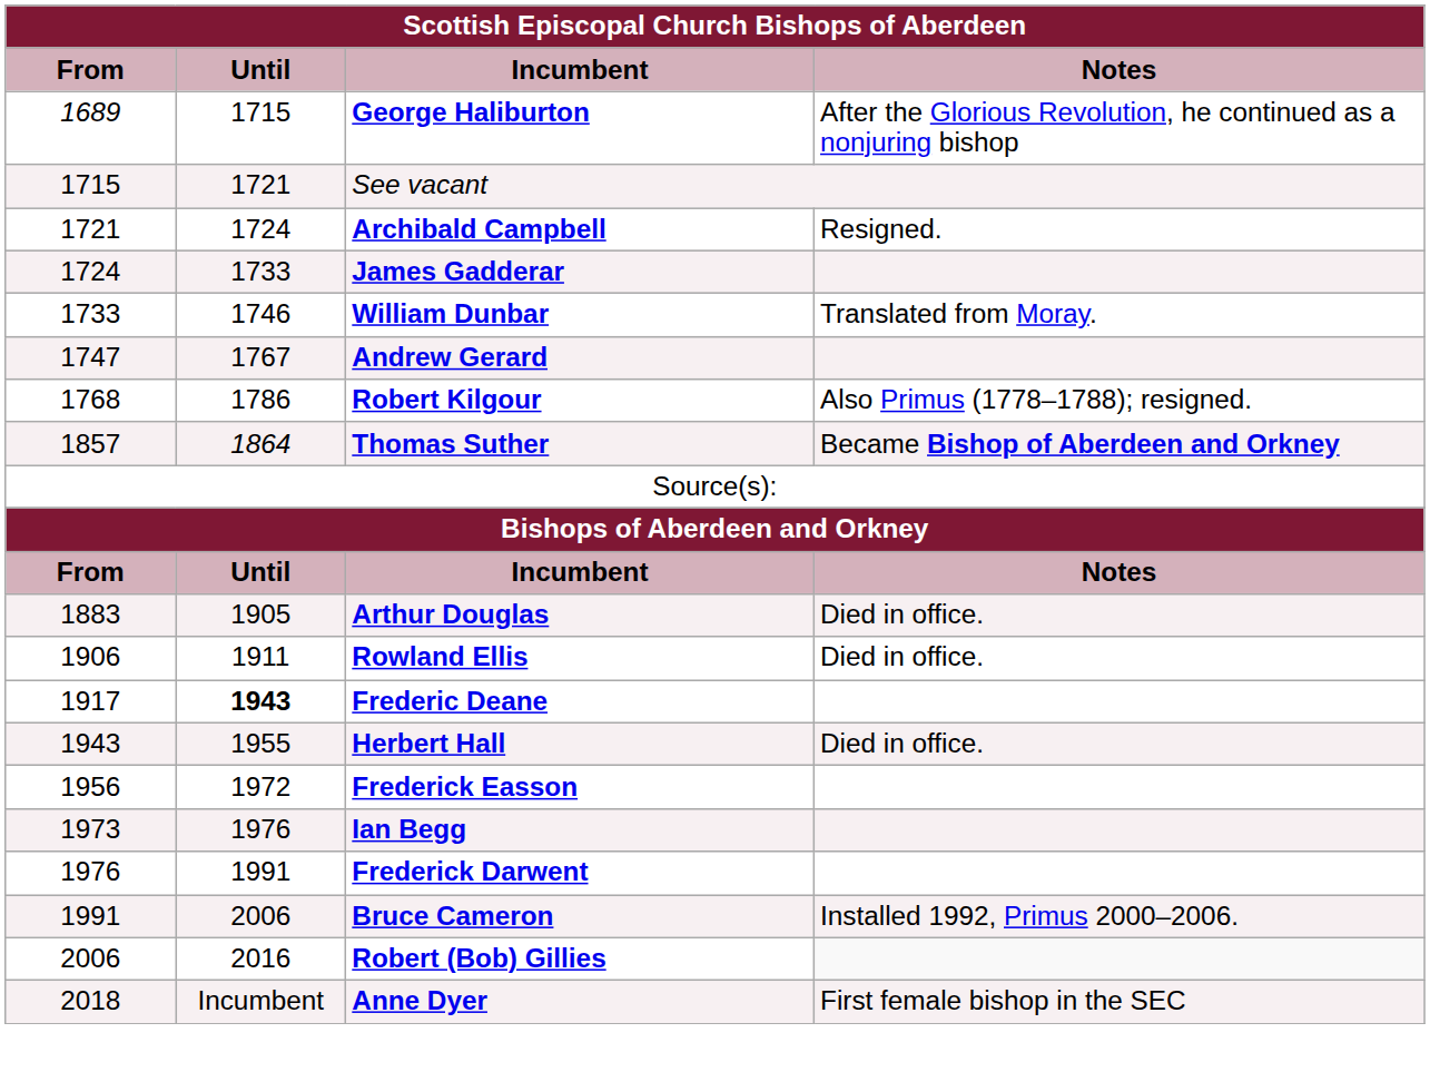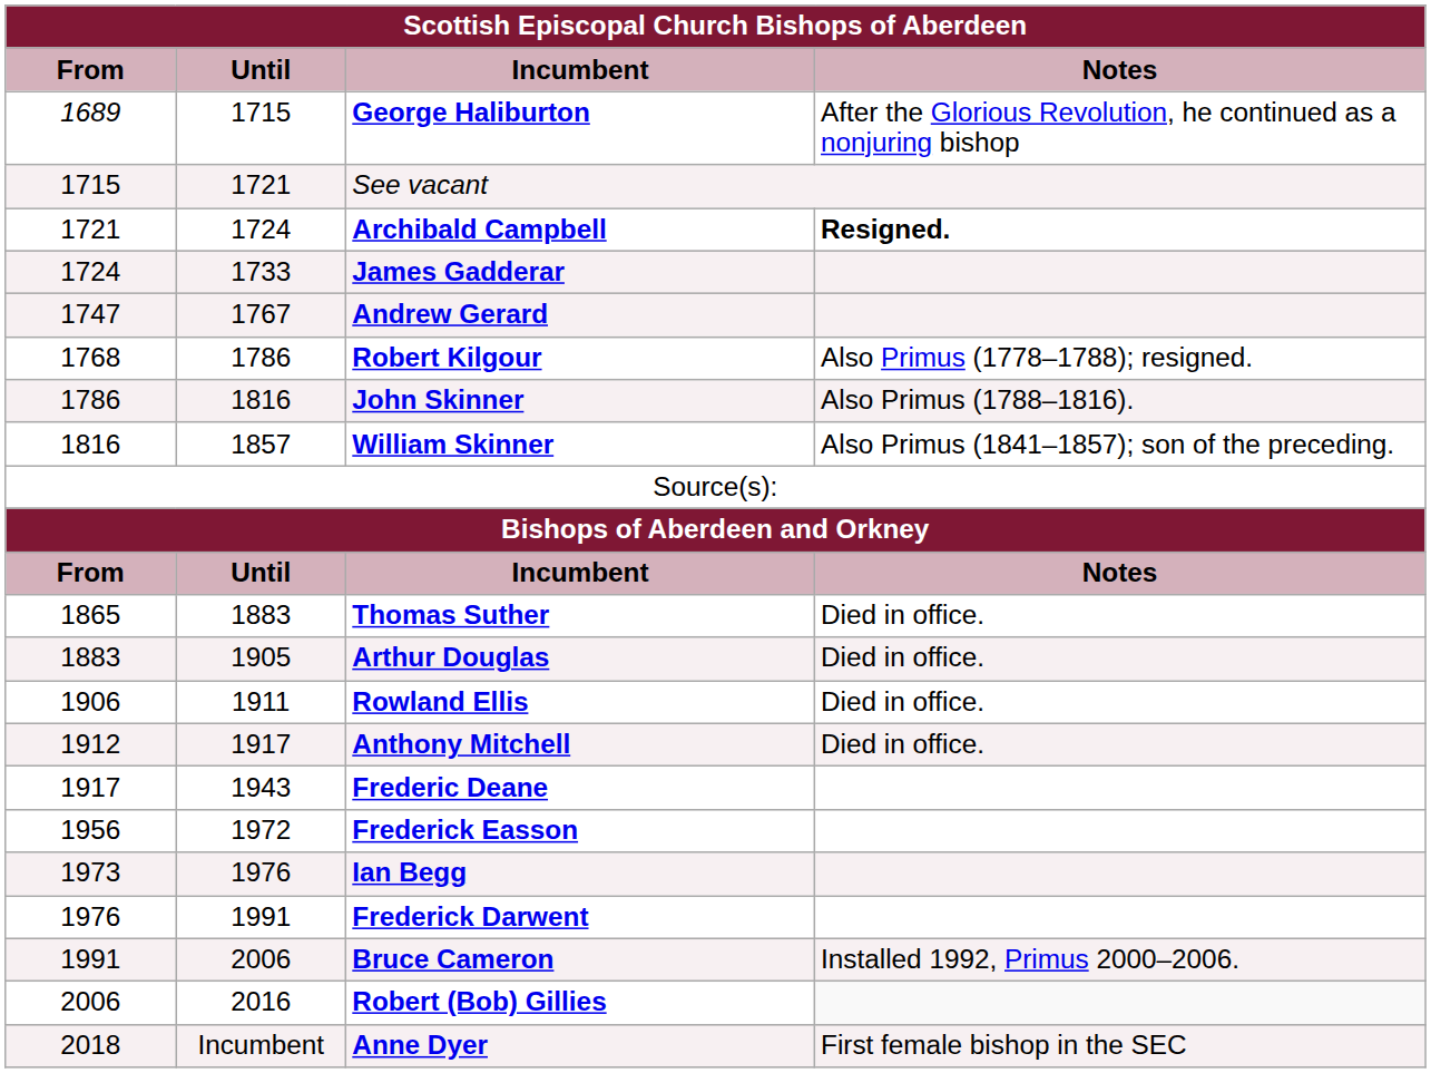 <table class="wikitable" style="width:95%;" border="1" cellpadding="2">
 <tr>
 <th colspan="4" style="background-color: #7F1734; color: white;">Scottish Episcopal Church Bishops of Aberdeen</th>
 </tr>
 <tr>
 <th style="background-color: #D4B1BB; width: 12%;">From</th>
 <th style="background-color: #D4B1BB; width: 12%;">Until</th>
 <th style="background-color: #D4B1BB; width: 26%;">Incumbent</th>
 <th style="background-color: #D4B1BB; width: 45%;">Notes</th>
 </tr>
 <tr valign="top" style="background-color: white;">
 <td style="text-align: center;"><em>1689</em></td>
 <td style="text-align: center;">1715</td>
 <td><strong><a href='#'>George Haliburton</a></strong></td>
 <td>After the <a href='#'>Glorious Revolution</a>, he continued as a <a href='#'>nonjuring</a> bishop</td>
 </tr>
 <tr valign="top" style="background-color: #F7F0F2;">
 <td style="text-align: center;">1715</td>
 <td style="text-align: center;">1721</td>
 <td colspan=2><em>See vacant</em></td>
 </tr>
 <tr valign="top" style="background-color: white;">
 <td style="text-align: center;">1721</td>
 <td style="text-align: center;">1724</td>
 <td><strong><a href='#'>Archibald Campbell</a></strong></td>
-<td>Resigned.</td>
+<td><strong>Resigned.</strong></td>
 </tr>
 <tr valign="top" style="background-color: #F7F0F2;">
 <td style="text-align: center;">1724</td>
 <td style="text-align: center;">1733</td>
 <td><strong><a href='#'>James Gadderar</a></strong></td>
 <td></td>
-</tr>
-<tr valign="top" style="background-color: white;">
-<td style="text-align: center;">1733</td>
-<td style="text-align: center;">1746</td>
-<td><strong><a href='#'>William Dunbar</a></strong></td>
-<td>Translated from <a href='#'>Moray</a>.</td>
 </tr>
 <tr valign="top" style="background-color: #F7F0F2;">
 <td style="text-align: center;">1747</td>
 <td style="text-align: center;">1767</td>
 <td><strong><a href='#'>Andrew Gerard</a></strong></td>
 <td></td>
 </tr>
 <tr valign="top" style="background-color: white;">
 <td style="text-align: center;">1768</td>
 <td style="text-align: center;">1786</td>
 <td><strong><a href='#'>Robert Kilgour</a></strong></td>
 <td>Also <a href='#'>Primus</a> (1778–1788); resigned.</td>
 </tr>
 <tr valign="top" style="background-color: #F7F0F2;">
+<td style="text-align: center;">1786</td>
+<td style="text-align: center;">1816</td>
+<td><strong><a href='#'>John Skinner</a></strong></td>
+<td>Also Primus (1788–1816).</td>
+</tr>
+<tr valign="top" style="background-color: white;">
+<td style="text-align: center;">1816</td>
 <td style="text-align: center;">1857</td>
-<td style="text-align: center;"><em>1864</em></td>
-<td><strong><a href='#'>Thomas Suther</a></strong></td>
-<td>Became <strong><a href='#'>Bishop of Aberdeen and Orkney</a></strong></td>
+<td><strong><a href='#'>William Skinner</a></strong></td>
+<td>Also Primus (1841–1857); son of the preceding.</td>
 </tr>
 <tr valign="top" style="background-color: white;">
 <td align=center colspan=4>Source(s):</td>
 </tr>
 <tr>
 </tr>
 <tr>
 <th colspan="4" style="background-color: #7F1734; color: white;">Bishops of Aberdeen and Orkney</th>
 </tr>
 <tr>
 <th style="background-color: #D4B1BB; width: 10%;">From</th>
 <th style="background-color: #D4B1BB; width: 10%;">Until</th>
 <th style="background-color: #D4B1BB; width: 33%;">Incumbent</th>
 <th style="background-color: #D4B1BB; width: 42%;">Notes</th>
 </tr>
+<tr valign="top" style="background-color: white;">
+<td style="text-align: center;">1865</td>
+<td style="text-align: center;">1883</td>
+<td><strong><a href='#'>Thomas Suther</a></strong></td>
+<td>Died in office.</td>
+</tr>
 <tr valign="top" style="background-color: #F7F0F2;">
 <td style="text-align: center;">1883</td>
 <td style="text-align: center;">1905</td>
 <td><strong><a href='#'>Arthur Douglas</a></strong></td>
 <td>Died in office.</td>
 </tr>
 <tr valign="top" style="background-color: white;">
 <td style="text-align: center;">1906</td>
 <td style="text-align: center;">1911</td>
 <td><strong><a href='#'>Rowland Ellis</a></strong></td>
 <td>Died in office.</td>
 </tr>
+<tr valign="top" style="background-color: #F7F0F2;">
+<td style="text-align: center;">1912</td>
+<td style="text-align: center;">1917</td>
+<td><strong><a href='#'>Anthony Mitchell</a></strong></td>
+<td>Died in office.</td>
+</tr>
 <tr valign="top" style="background-color: white;">
 <td style="text-align: center;">1917</td>
-<td style="text-align: center;"><strong>1943</strong></td>
+<td style="text-align: center;">1943</td>
 <td><strong><a href='#'>Frederic Deane</a></strong></td>
 <td></td>
-</tr>
-<tr valign="top" style="background-color: #F7F0F2;">
-<td style="text-align: center;">1943</td>
-<td style="text-align: center;">1955</td>
-<td><strong><a href='#'>Herbert Hall</a></strong></td>
-<td>Died in office.</td>
 </tr>
 <tr valign="top" style="background-color: white;">
 <td style="text-align: center;">1956</td>
 <td style="text-align: center;">1972</td>
 <td><strong><a href='#'>Frederick Easson</a></strong></td>
 <td></td>
 </tr>
 <tr valign="top" style="background-color: #F7F0F2;">
 <td style="text-align: center;">1973</td>
 <td style="text-align: center;">1976</td>
 <td><strong><a href='#'>Ian Begg</a></strong></td>
 <td></td>
 </tr>
 <tr valign="top" style="background-color: white;">
 <td style="text-align: center;">1976</td>
 <td style="text-align: center;">1991</td>
 <td><strong><a href='#'>Frederick Darwent</a></strong></td>
 <td></td>
 </tr>
 <tr valign="top" style="background-color: #F7F0F2;">
 <td style="text-align: center;">1991</td>
 <td style="text-align: center;">2006</td>
 <td><strong><a href='#'>Bruce Cameron</a></strong></td>
 <td>Installed 1992, <a href='#'>Primus</a> 2000–2006.</td>
 </tr>
 <tr valign="top" style="background-color: white;">
 <td style="text-align: center;">2006</td>
 <td style="text-align: center;">2016</td>
 <td><strong><a href='#'>Robert (Bob) Gillies</a></strong></td>
 </tr>
 <tr valign="top" style="background-color: #F7F0F2;">
 <td style="text-align: center;">2018</td>
 <td style="text-align: center;">Incumbent</td>
 <td><strong><a href='#'>Anne Dyer</a></strong></td>
 <td>First female bishop in the SEC</td>
 </tr>
 </table>
